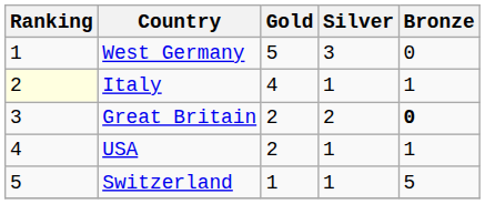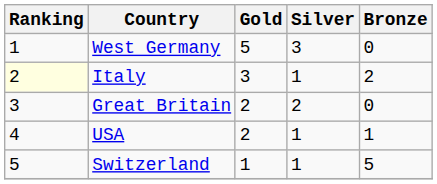 <table class="wikitable">
 <tr>
 <th>Ranking</th>
 <th>Country</th>
 <th>Gold </th>
 <th>Silver </th>
 <th>Bronze </th>
 </tr>
 <tr>
 <td>1</td>
 <td> <a href='#'>West Germany</a></td>
 <td>5</td>
 <td>3</td>
 <td>0</td>
 </tr>
 <tr>
 <td style="background: lightyellow;">2</td>
 <td> <a href='#'>Italy</a></td>
-<td>4</td>
+<td>3</td>
 <td>1</td>
-<td>1</td>
+<td>2</td>
 </tr>
 <tr>
 <td>3</td>
 <td> <a href='#'>Great Britain</a></td>
 <td>2</td>
 <td>2</td>
-<td><strong>0</strong></td>
+<td>0</td>
 </tr>
 <tr>
 <td>4</td>
 <td> <a href='#'>USA</a></td>
 <td>2</td>
 <td>1</td>
 <td>1</td>
 </tr>
 <tr>
 <td>5</td>
 <td> <a href='#'>Switzerland</a></td>
 <td>1</td>
 <td>1</td>
 <td>5</td>
 </tr>
 <tr>
 </tr>
 </table>
